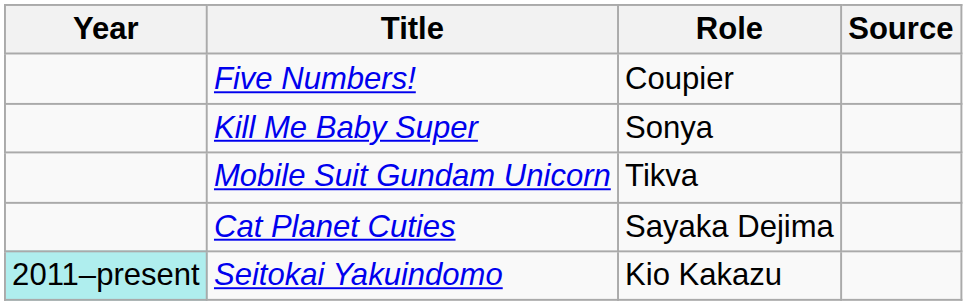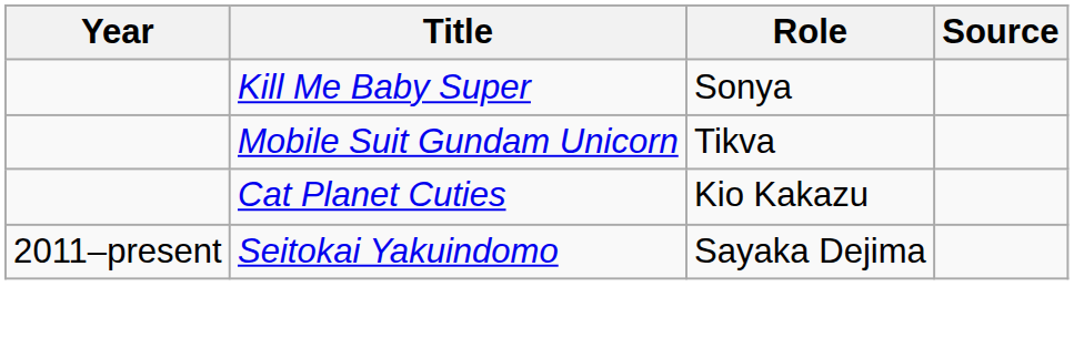 <table class="wikitable sortable">
 <tr>
 <th>Year</th>
 <th>Title</th>
 <th>Role</th>
 <th class="unsortable">Source</th>
-</tr>
-<tr>
-<td></td>
-<td><em><a href='#'>Five Numbers!</a></em></td>
-<td>Coupier</td>
-<td></td>
 </tr>
 <tr>
 <td></td>
 <td><em><a href='#'>Kill Me Baby Super</a></em></td>
 <td>Sonya</td>
 <td></td>
 </tr>
 <tr>
 <td></td>
 <td><em><a href='#'>Mobile Suit Gundam Unicorn</a></em></td>
 <td>Tikva</td>
 <td></td>
 </tr>
 <tr>
 <td></td>
 <td><em><a href='#'>Cat Planet Cuties</a></em></td>
+<td>Kio Kakazu</td>
+<td></td>
+</tr>
+<tr>
+<td>2011–present</td>
+<td><em><a href='#'>Seitokai Yakuindomo</a></em></td>
 <td>Sayaka Dejima</td>
 <td></td>
 </tr>
-<tr>
-<td style="background: paleturquoise;">2011–present</td>
-<td><em><a href='#'>Seitokai Yakuindomo</a></em></td>
-<td>Kio Kakazu</td>
-<td></td>
-</tr>
 </table>
